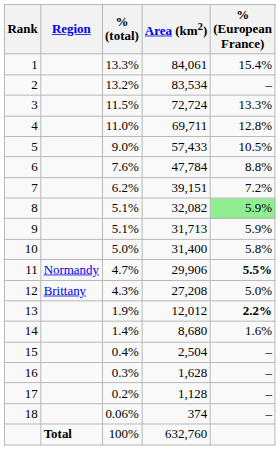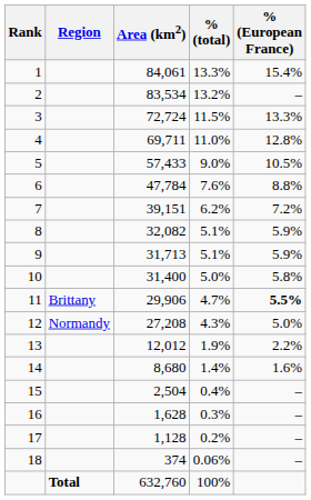 <table class="wikitable sortable">
 <tr>
 <th>Rank</th>
 <th><a href='#'>Region</a></th>
+<th><a href='#'>Area</a> (km<sup>2</sup>)</th>
 <th>%<br>(total)</th>
-<th><a href='#'>Area</a> (km<sup>2</sup>)</th>
 <th>%<br>(European<br> France)</th>
 </tr>
 <tr>
 <td align=right>1</td>
 <td></td>
+<td align=right>84,061</td>
 <td align=right>13.3%</td>
-<td align=right>84,061</td>
 <td align=right>15.4%</td>
 </tr>
 <tr>
 <td align=right>2</td>
 <td></td>
+<td align=right>83,534</td>
 <td align=right>13.2%</td>
-<td align=right>83,534</td>
 <td align=right>–</td>
 </tr>
 <tr>
 <td align=right>3</td>
 <td></td>
+<td align=right>72,724</td>
 <td align=right>11.5%</td>
-<td align=right>72,724</td>
 <td align=right>13.3%</td>
 </tr>
 <tr>
 <td align=right>4</td>
 <td></td>
+<td align=right>69,711</td>
 <td align=right>11.0%</td>
-<td align=right>69,711</td>
 <td align=right>12.8%</td>
 </tr>
 <tr>
 <td align=right>5</td>
 <td></td>
+<td align=right>57,433</td>
 <td align=right>9.0%</td>
-<td align=right>57,433</td>
 <td align=right>10.5%</td>
 </tr>
 <tr>
 <td align=right>6</td>
 <td></td>
+<td align=right>47,784</td>
 <td align=right>7.6%</td>
-<td align=right>47,784</td>
 <td align=right>8.8%</td>
 </tr>
 <tr>
 <td align=right>7</td>
 <td></td>
+<td align=right>39,151</td>
 <td align=right>6.2%</td>
-<td align=right>39,151</td>
 <td align=right>7.2%</td>
 </tr>
 <tr>
 <td align=right>8</td>
 <td></td>
+<td align=right>32,082</td>
 <td align=right>5.1%</td>
-<td align=right>32,082</td>
-<td align=right style="background: lightgreen;">5.9%</td>
+<td align=right>5.9%</td>
 </tr>
 <tr>
 <td align=right>9</td>
 <td></td>
+<td align=right>31,713</td>
 <td align=right>5.1%</td>
-<td align=right>31,713</td>
 <td align=right>5.9%</td>
 </tr>
 <tr>
 <td align=right>10</td>
 <td></td>
+<td align=right>31,400</td>
 <td align=right>5.0%</td>
-<td align=right>31,400</td>
 <td align=right>5.8%</td>
 </tr>
 <tr>
 <td align=right>11</td>
-<td> <a href='#'>Normandy</a></td>
+<td> <a href='#'>Brittany</a></td>
+<td align=right>29,906</td>
 <td align=right>4.7%</td>
-<td align=right>29,906</td>
 <td align=right><strong>5.5%</strong></td>
 </tr>
 <tr>
 <td align=right>12</td>
-<td> <a href='#'>Brittany</a></td>
+<td> <a href='#'>Normandy</a></td>
+<td align=right>27,208</td>
 <td align=right>4.3%</td>
-<td align=right>27,208</td>
 <td align=right>5.0%</td>
 </tr>
 <tr>
 <td align=right>13</td>
 <td></td>
+<td align=right>12,012</td>
 <td align=right>1.9%</td>
-<td align=right>12,012</td>
-<td align=right><strong>2.2%</strong></td>
+<td align=right>2.2%</td>
 </tr>
 <tr>
 <td align=right>14</td>
 <td></td>
+<td align=right>8,680</td>
 <td align=right>1.4%</td>
-<td align=right>8,680</td>
 <td align=right>1.6%</td>
 </tr>
 <tr>
 <td align=right>15</td>
 <td></td>
+<td align=right>2,504</td>
 <td align=right>0.4%</td>
-<td align=right>2,504</td>
 <td align=right>–</td>
 </tr>
 <tr>
 <td align=right>16</td>
 <td></td>
+<td align=right>1,628</td>
 <td align=right>0.3%</td>
-<td align=right>1,628</td>
 <td align=right>–</td>
 </tr>
 <tr>
 <td align=right>17</td>
 <td></td>
+<td align=right>1,128</td>
 <td align=right>0.2%</td>
-<td align=right>1,128</td>
 <td align=right>–</td>
 </tr>
 <tr>
 <td align=right>18</td>
 <td></td>
+<td align=right>374</td>
 <td align=right>0.06%</td>
-<td align=right>374</td>
 <td align=right>–</td>
 </tr>
 <tr>
 <td> </td>
 <td><strong>Total</strong></td>
+<td align=right>632,760</td>
 <td align=right>100%</td>
-<td align=right>632,760</td>
 <td align=right> </td>
 </tr>
 </table>
